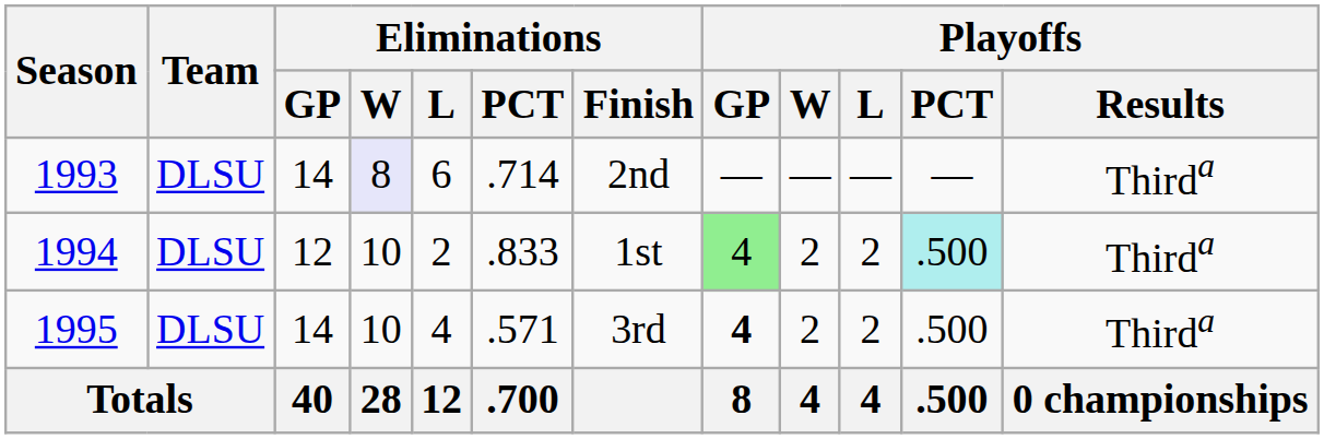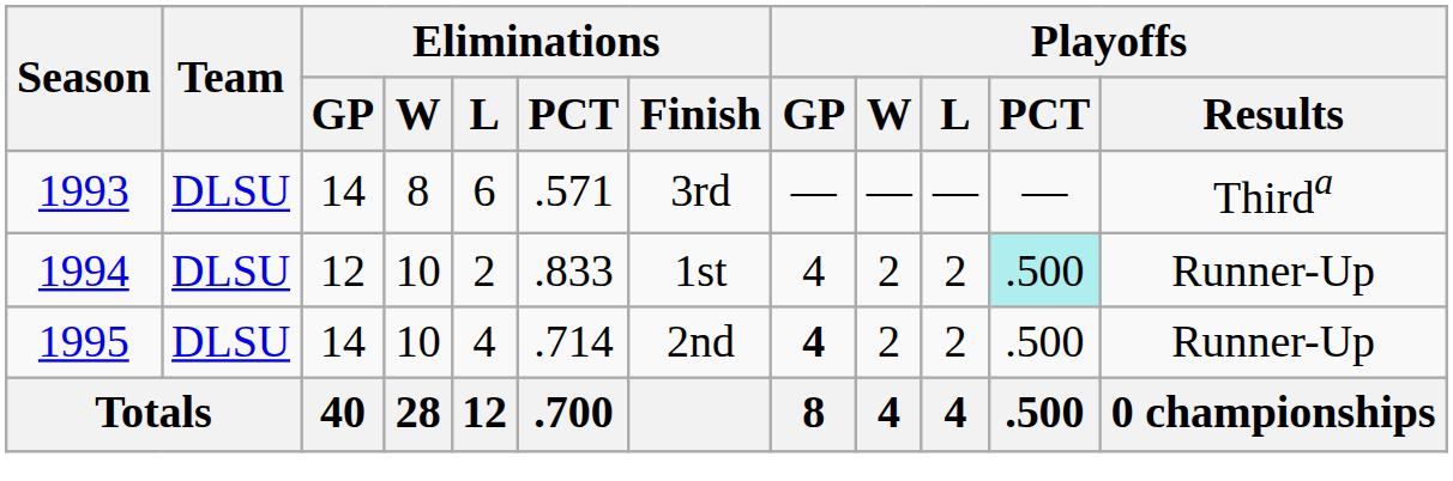 <table class=wikitable style="text-align:center">
 <tr>
 <th rowspan=2>Season</th>
 <th rowspan="2">Team</th>
 <th colspan="5">Eliminations</th>
 <th colspan="5">Playoffs</th>
 </tr>
 <tr>
 <th>GP</th>
 <th>W</th>
 <th>L</th>
 <th>PCT</th>
 <th>Finish</th>
 <th>GP</th>
 <th>W</th>
 <th>L</th>
 <th>PCT</th>
 <th>Results</th>
 </tr>
 <tr>
 <td><a href='#'>1993</a></td>
 <td><a href='#'>DLSU</a></td>
 <td>14</td>
-<td style="background: lavender;">8</td>
+<td>8</td>
 <td>6</td>
-<td>.714</td>
-<td>2nd</td>
+<td>.571</td>
+<td>3rd</td>
 <td>—</td>
 <td>—</td>
 <td>—</td>
 <td>—</td>
 <td>Third<em><sup>a</sup></em></td>
 </tr>
 <tr>
 <td><a href='#'>1994</a></td>
 <td><a href='#'>DLSU</a></td>
 <td>12</td>
 <td>10</td>
 <td>2</td>
 <td>.833</td>
 <td>1st</td>
-<td style="background: lightgreen;">4</td>
+<td>4</td>
 <td>2</td>
 <td>2</td>
 <td style="background: paleturquoise;">.500</td>
-<td>Third<em><sup>a</sup></em></td>
+<td>Runner-Up</td>
 </tr>
 <tr>
 <td><a href='#'>1995</a></td>
 <td><a href='#'>DLSU</a></td>
 <td>14</td>
 <td>10</td>
 <td>4</td>
-<td>.571</td>
-<td>3rd</td>
+<td>.714</td>
+<td>2nd</td>
 <td><strong>4</strong></td>
 <td>2</td>
 <td>2</td>
 <td>.500</td>
-<td>Third<em><sup>a</sup></em></td>
+<td>Runner-Up</td>
 </tr>
 <tr>
 <th colspan="2">Totals</th>
 <th>40</th>
 <th>28</th>
 <th>12</th>
 <th>.700</th>
 <th></th>
 <th>8</th>
 <th>4</th>
 <th>4</th>
 <th>.500</th>
 <th>0 championships</th>
 </tr>
 </table>
